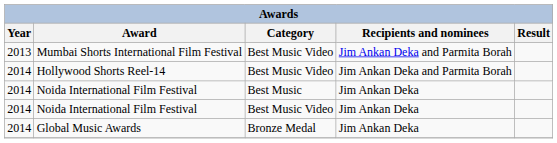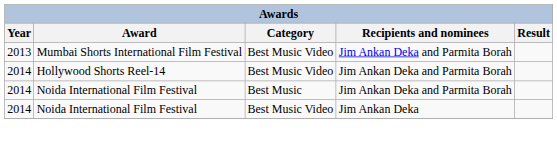 <table class="wikitable" width=>
 <tr>
 <th colspan="5" style="background: LightSteelBlue;">Awards</th>
 </tr>
 <tr style="background:#ccc; text-align:center;">
 <th>Year</th>
 <th>Award</th>
 <th>Category</th>
 <th>Recipients and nominees</th>
 <th>Result</th>
 </tr>
 <tr>
 <td>2013</td>
 <td>Mumbai Shorts International Film Festival</td>
 <td>Best Music Video</td>
 <td><a href='#'>Jim Ankan Deka</a> and Parmita Borah</td>
 <td></td>
 </tr>
 <tr>
 <td>2014</td>
 <td>Hollywood Shorts Reel-14</td>
 <td>Best Music Video</td>
 <td>Jim Ankan Deka and Parmita Borah</td>
 <td></td>
 </tr>
 <tr>
 <td>2014</td>
 <td>Noida International Film Festival</td>
 <td>Best Music</td>
-<td>Jim Ankan Deka</td>
+<td>Jim Ankan Deka and Parmita Borah</td>
 <td></td>
 </tr>
 <tr>
 <td>2014</td>
 <td>Noida International Film Festival</td>
 <td>Best Music Video</td>
 <td>Jim Ankan Deka</td>
 <td></td>
 </tr>
 <tr>
-<td>2014</td>
-<td>Global Music Awards</td>
-<td>Bronze Medal</td>
-<td>Jim Ankan Deka</td>
-<td></td>
-</tr>
-<tr>
 </tr>
 </table>
